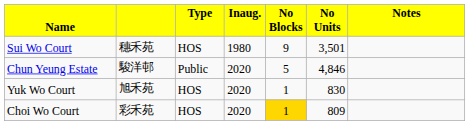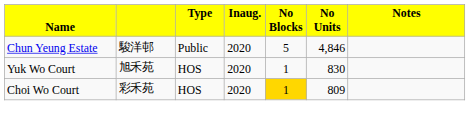 <table class="wikitable">
 <tr style="font-weight:bold;background-color:yellow;text-align:center;vertical-align:top;">
 <td width="143.25" Height="12.75" style="vertical-align:bottom;">Name</td>
 <td width="72.75" style="vertical-align:top;"></td>
 <td width="59.25" style="vertical-align:top;">Type</td>
 <td width="48" style="vertical-align:top;">Inaug.</td>
 <td width="48" style="vertical-align:top;">No Blocks</td>
 <td width="48.75" style="vertical-align:bottom;">No Units</td>
 <td width="150.75" style="vertical-align:top;">Notes</td>
-</tr>
-<tr style="vertical-align:bottom;">
-<td Height="12.75"><a href='#'>Sui Wo Court</a></td>
-<td>穗禾苑</td>
-<td>HOS</td>
-<td>1980</td>
-<td align="center">9</td>
-<td align="right">3,501</td>
-<td></td>
 </tr>
 <tr style="vertical-align:bottom;">
 <td Height="12.75"><a href='#'>Chun Yeung Estate</a></td>
 <td>駿洋邨</td>
 <td>Public</td>
 <td>2020</td>
 <td align="center">5</td>
 <td align="right">4,846</td>
 <td></td>
 </tr>
 <tr style="vertical-align:bottom;">
 <td Height="12.75">Yuk Wo Court</td>
 <td>旭禾苑</td>
 <td>HOS</td>
 <td>2020</td>
 <td align="center">1</td>
 <td align="right">830</td>
 <td></td>
 </tr>
 <tr style="vertical-align:bottom;">
 <td Height="12.75">Choi Wo Court</td>
 <td>彩禾苑</td>
 <td>HOS</td>
 <td>2020</td>
 <td align="center" style="background: gold;">1</td>
 <td align="right">809</td>
 <td></td>
 </tr>
 </table>
